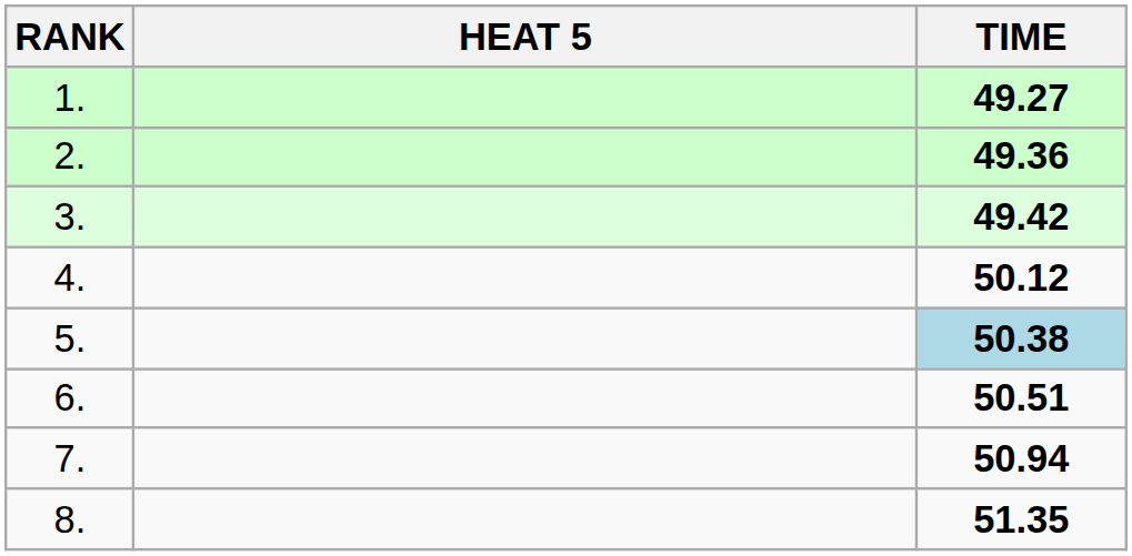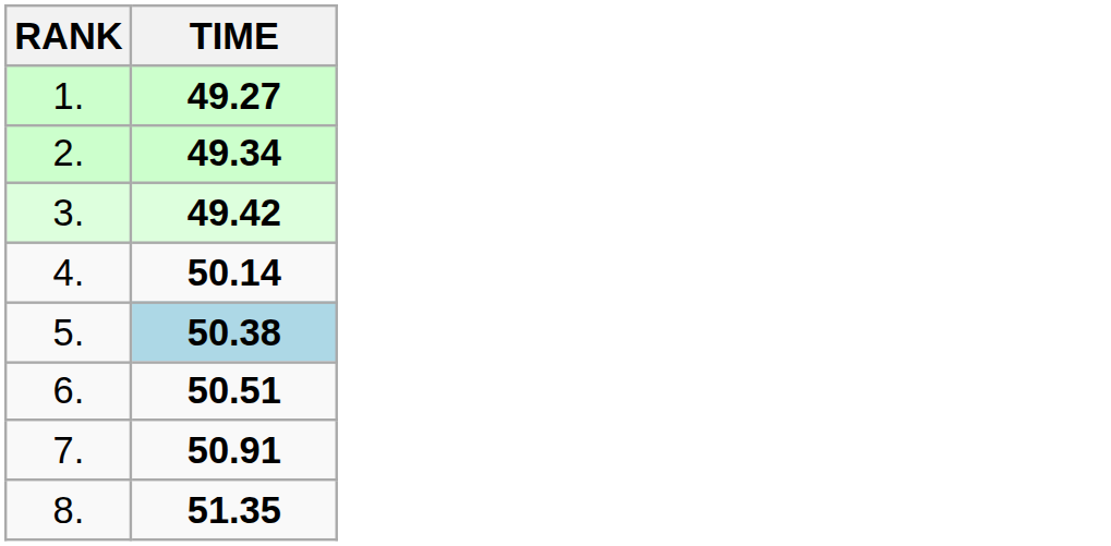 <table class="wikitable" style="border-collapse: collapse; font-size: 90%;">
 <tr>
 <th>RANK</th>
-<th style="width: 20em">HEAT 5</th>
 <th style="width: 5em">TIME</th>
 </tr>
 <tr style="background:#ccffcc;">
 <td align="center">1.</td>
-<td></td>
 <td align="center"><strong>49.27</strong></td>
 </tr>
 <tr style="background:#ccffcc;">
 <td align="center">2.</td>
-<td></td>
-<td align="center"><strong>49.36</strong></td>
+<td align="center"><strong>49.34</strong></td>
 </tr>
 <tr style="background:#ddffdd;">
 <td align="center">3.</td>
-<td></td>
 <td align="center"><strong>49.42</strong></td>
 </tr>
 <tr>
 <td align="center">4.</td>
-<td></td>
-<td align="center"><strong>50.12</strong></td>
+<td align="center"><strong>50.14</strong></td>
 </tr>
 <tr>
 <td align="center">5.</td>
-<td></td>
 <td align="center" style="background: lightblue;"><strong>50.38</strong></td>
 </tr>
 <tr>
 <td align="center">6.</td>
-<td></td>
 <td align="center"><strong>50.51</strong></td>
 </tr>
 <tr>
 <td align="center">7.</td>
-<td></td>
-<td align="center"><strong>50.94</strong></td>
+<td align="center"><strong>50.91</strong></td>
 </tr>
 <tr>
 <td align="center">8.</td>
-<td></td>
 <td align="center"><strong>51.35</strong></td>
 </tr>
 </table>
